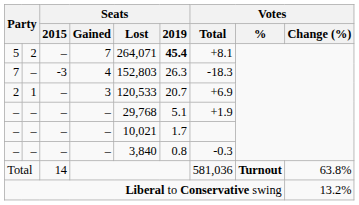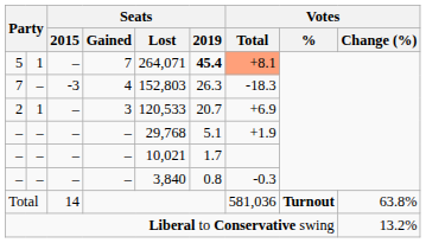 <table class="wikitable" style="text-align:right;">
 <tr>
 <th colspan="2" rowspan="2">Party</th>
 <th colspan="4">Seats</th>
 <th colspan="3">Votes</th>
 </tr>
 <tr>
 <th>2015</th>
 <th>Gained</th>
 <th>Lost</th>
 <th>2019</th>
 <th>Total</th>
 <th>%</th>
 <th>Change (%)</th>
 </tr>
 <tr>
 <td>5</td>
-<td>2</td>
+<td>1</td>
 <td>–</td>
 <td>7</td>
 <td>264,071</td>
 <td><strong>45.4</strong></td>
-<td>+8.1</td>
+<td style="background: lightsalmon;">+8.1</td>
 </tr>
 <tr>
 <td>7</td>
 <td>–</td>
 <td>-3</td>
 <td>4</td>
 <td>152,803</td>
 <td>26.3</td>
 <td>-18.3</td>
 </tr>
 <tr>
 <td>2</td>
 <td>1</td>
 <td>–</td>
 <td>3</td>
 <td>120,533</td>
 <td>20.7</td>
 <td>+6.9</td>
 </tr>
 <tr>
 <td>–</td>
 <td>–</td>
 <td>–</td>
 <td>–</td>
 <td>29,768</td>
 <td>5.1</td>
 <td>+1.9</td>
 </tr>
 <tr>
 <td>–</td>
 <td>–</td>
 <td>–</td>
 <td>–</td>
 <td>10,021</td>
 <td>1.7</td>
 <td></td>
 </tr>
 <tr>
 <td>–</td>
 <td>–</td>
 <td>–</td>
 <td>–</td>
 <td>3,840</td>
 <td>0.8</td>
 <td>-0.3</td>
 </tr>
 <tr>
 <td colspan="2" style="text-align: left;">Total</td>
 <td>14</td>
 <td colspan="3"></td>
 <td>581,036</td>
 <td style="text-align: left;"><strong>Turnout</strong></td>
 <td>63.8%</td>
 </tr>
 <tr>
 <td colspan="8"><strong>Liberal</strong> to <strong>Conservative</strong> swing</td>
 <td>13.2%</td>
 </tr>
 </table>
